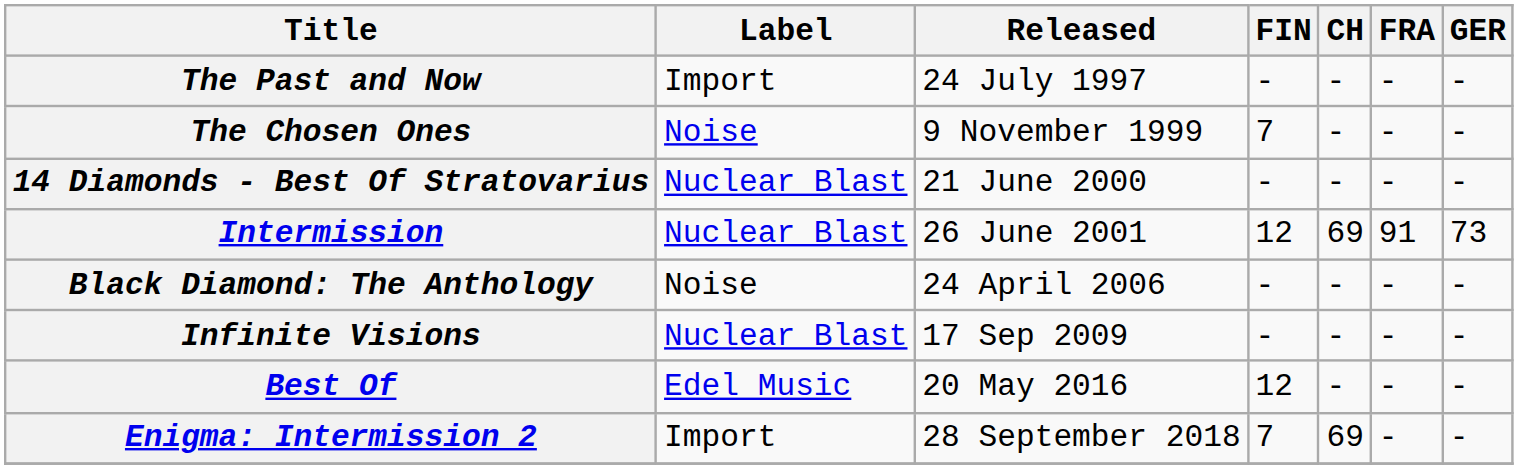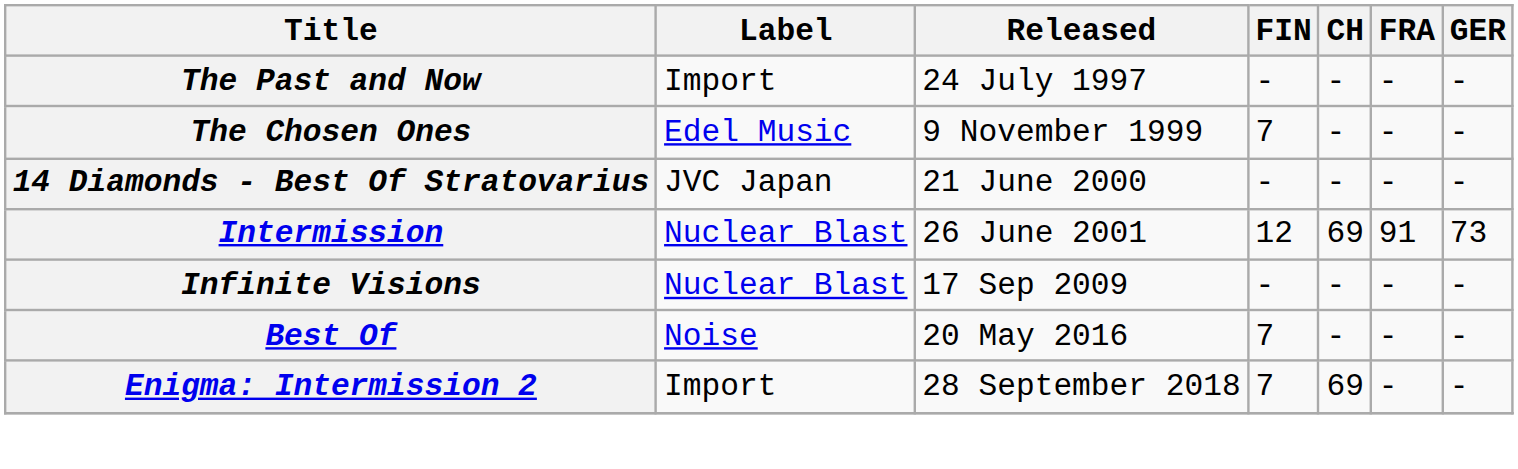 <table class="wikitable plainrowheaders">
 <tr>
 <th>Title</th>
 <th>Label</th>
 <th>Released</th>
 <th>FIN<br></th>
 <th>CH<br></th>
 <th>FRA<br></th>
 <th>GER<br></th>
 </tr>
 <tr>
 <th scope="row"><em>The Past and Now</em></th>
 <td>Import</td>
 <td>24 July 1997</td>
 <td>-</td>
 <td>-</td>
 <td>-</td>
 <td>-</td>
 </tr>
 <tr>
 <th scope="row"><em>The Chosen Ones</em></th>
-<td><a href='#'>Noise</a></td>
+<td><a href='#'>Edel Music</a></td>
 <td>9 November 1999</td>
 <td>7</td>
 <td>-</td>
 <td>-</td>
 <td>-</td>
 </tr>
 <tr>
 <th scope="row"><em>14 Diamonds - Best Of Stratovarius</em></th>
-<td><a href='#'>Nuclear Blast</a></td>
+<td>JVC Japan</td>
 <td>21 June 2000</td>
 <td>-</td>
 <td>-</td>
 <td>-</td>
 <td>-</td>
 </tr>
 <tr>
 <th scope="row"><em><a href='#'>Intermission</a></em></th>
 <td><a href='#'>Nuclear Blast</a></td>
 <td>26 June 2001</td>
 <td>12</td>
 <td>69</td>
 <td>91</td>
 <td>73</td>
 </tr>
 <tr>
-<th scope="row"><em>Black Diamond: The Anthology</em></th>
-<td>Noise</td>
-<td>24 April 2006</td>
-<td>-</td>
-<td>-</td>
-<td>-</td>
-<td>-</td>
-</tr>
-<tr>
 <th scope="row"><em>Infinite Visions</em></th>
 <td><a href='#'>Nuclear Blast</a></td>
 <td>17 Sep 2009</td>
 <td>-</td>
 <td>-</td>
 <td>-</td>
 <td>-</td>
 </tr>
 <tr>
 <th scope="row"><em><a href='#'>Best Of</a></em></th>
-<td><a href='#'>Edel Music</a></td>
+<td><a href='#'>Noise</a></td>
 <td>20 May 2016</td>
-<td>12</td>
+<td>7</td>
 <td>-</td>
 <td>-</td>
 <td>-</td>
 </tr>
 <tr>
 <th scope="row"><em><a href='#'>Enigma: Intermission 2</a></em></th>
 <td>Import</td>
 <td>28 September 2018</td>
 <td>7</td>
 <td>69</td>
 <td>-</td>
 <td>-</td>
 </tr>
 <tr>
 </tr>
 </table>
